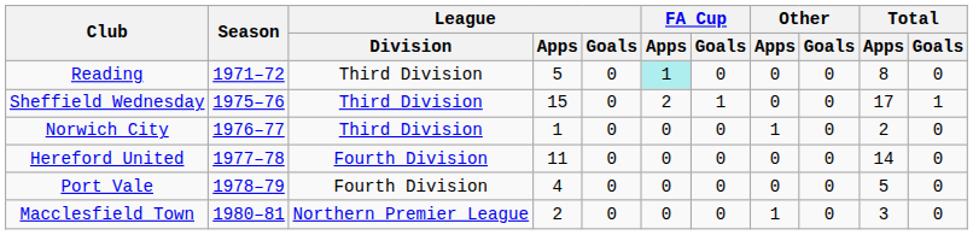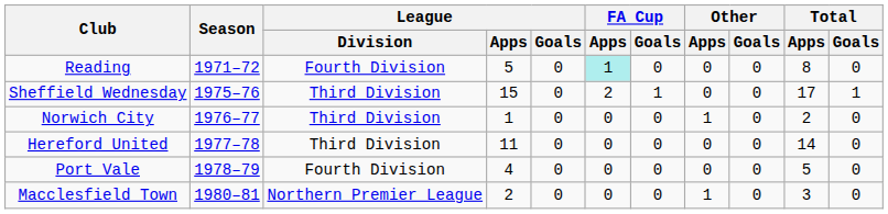 <table class="wikitable" style="text-align:center">
 <tr>
 <th rowspan="2">Club</th>
 <th rowspan="2">Season</th>
 <th colspan="3">League</th>
 <th colspan="2"><a href='#'>FA Cup</a></th>
 <th colspan="2">Other</th>
 <th colspan="2">Total</th>
 </tr>
 <tr>
 <th>Division</th>
 <th>Apps</th>
 <th>Goals</th>
 <th>Apps</th>
 <th>Goals</th>
 <th>Apps</th>
 <th>Goals</th>
 <th>Apps</th>
 <th>Goals</th>
 </tr>
 <tr>
 <td><a href='#'>Reading</a></td>
 <td><a href='#'>1971–72</a></td>
-<td>Third Division</td>
+<td><a href='#'>Fourth Division</a></td>
 <td>5</td>
 <td>0</td>
 <td style="background: paleturquoise;">1</td>
 <td>0</td>
 <td>0</td>
 <td>0</td>
 <td>8</td>
 <td>0</td>
 </tr>
 <tr>
 <td><a href='#'>Sheffield Wednesday</a></td>
 <td><a href='#'>1975–76</a></td>
 <td><a href='#'>Third Division</a></td>
 <td>15</td>
 <td>0</td>
 <td>2</td>
 <td>1</td>
 <td>0</td>
 <td>0</td>
 <td>17</td>
 <td>1</td>
 </tr>
 <tr>
 <td><a href='#'>Norwich City</a></td>
 <td><a href='#'>1976–77</a></td>
 <td><a href='#'>Third Division</a></td>
 <td>1</td>
 <td>0</td>
 <td>0</td>
 <td>0</td>
 <td>1</td>
 <td>0</td>
 <td>2</td>
 <td>0</td>
 </tr>
 <tr>
 <td><a href='#'>Hereford United</a></td>
 <td><a href='#'>1977–78</a></td>
-<td><a href='#'>Fourth Division</a></td>
+<td>Third Division</td>
 <td>11</td>
 <td>0</td>
 <td>0</td>
 <td>0</td>
 <td>0</td>
 <td>0</td>
 <td>14</td>
 <td>0</td>
 </tr>
 <tr>
 <td><a href='#'>Port Vale</a></td>
 <td><a href='#'>1978–79</a></td>
 <td>Fourth Division</td>
 <td>4</td>
 <td>0</td>
 <td>0</td>
 <td>0</td>
 <td>0</td>
 <td>0</td>
 <td>5</td>
 <td>0</td>
 </tr>
 <tr>
 <td><a href='#'>Macclesfield Town</a></td>
 <td><a href='#'>1980–81</a></td>
 <td><a href='#'>Northern Premier League</a></td>
 <td>2</td>
 <td>0</td>
 <td>0</td>
 <td>0</td>
 <td>1</td>
 <td>0</td>
 <td>3</td>
 <td>0</td>
 </tr>
 </table>
